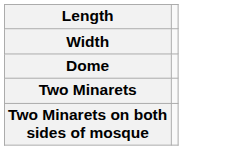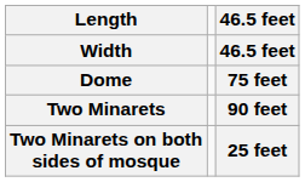 <table class="wikitable">
 <tr>
 <th>Length</th>
 <td></td>
+<th>46.5 feet</th>
 </tr>
 <tr>
 <th>Width</th>
 <td></td>
+<th>46.5 feet</th>
 </tr>
 <tr>
 <th>Dome</th>
 <td></td>
+<th>75 feet</th>
 </tr>
 <tr>
 <th>Two Minarets</th>
 <td></td>
+<th>90 feet</th>
 </tr>
 <tr>
 <th>Two Minarets on both<br>sides of mosque</th>
 <td></td>
+<th>25 feet</th>
 </tr>
 </table>
